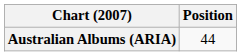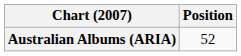 <table class="wikitable plainrowheaders" style="text-align:center">
 <tr>
 <th scope="col">Chart (2007)</th>
 <th scope="col">Position</th>
 </tr>
 <tr>
 <th scope="row">Australian Albums (ARIA)</th>
-<td>44</td>
+<td>52</td>
 </tr>
 </table>
